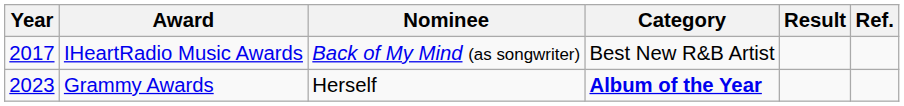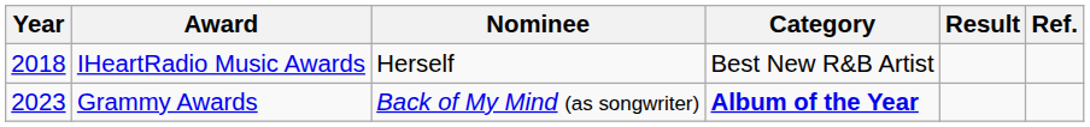 <table class="wikitable">
 <tr>
 <th>Year</th>
 <th>Award</th>
 <th>Nominee</th>
 <th>Category</th>
 <th>Result</th>
 <th>Ref.</th>
 </tr>
 <tr>
-<td><a href='#'>2017</a></td>
+<td><a href='#'>2018</a></td>
 <td><a href='#'>IHeartRadio Music Awards</a></td>
-<td><a href='#'><em>Back of My Mind</em></a> <small>(as songwriter)</small></td>
+<td>Herself</td>
 <td>Best New R&B Artist</td>
 <td></td>
 <td></td>
 </tr>
 <tr>
 <td><a href='#'>2023</a></td>
 <td><a href='#'>Grammy Awards</a></td>
-<td>Herself</td>
+<td><a href='#'><em>Back of My Mind</em></a> <small>(as songwriter)</small></td>
 <td><strong><a href='#'>Album of the Year</a></strong></td>
 <td></td>
 <td></td>
 </tr>
 </table>
